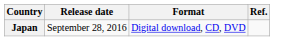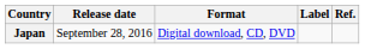 <table class="wikitable plainrowheaders">
 <tr>
 <th style="text-align:center;">Country</th>
 <th style="text-align:center;">Release date</th>
 <th style="text-align:center;">Format</th>
+<th style="text-align:center;">Label</th>
 <th>Ref.</th>
 </tr>
 <tr>
 <th scope="row">Japan</th>
 <td style="text-align:center;">September 28, 2016</td>
 <td><a href='#'>Digital download</a>, <a href='#'>CD</a>, <a href='#'>DVD</a></td>
 <td></td>
+<td></td>
 </tr>
 </table>
